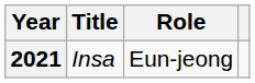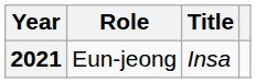 <table class="wikitable plainrowheaders">
 <tr>
 <th scope="col">Year</th>
+<th scope="col">Role</th>
 <th scope="col">Title</th>
-<th scope="col">Role</th>
 <th scope="col" class="unsortable"></th>
 </tr>
 <tr>
 <th scope="row">2021</th>
+<td>Eun-jeong</td>
 <td><em>Insa</em></td>
-<td>Eun-jeong</td>
 <td style="text-align:center"></td>
 </tr>
 </table>
